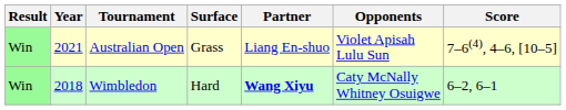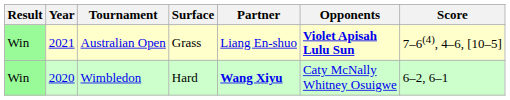 <table class="sortable wikitable">
 <tr>
 <th>Result</th>
 <th>Year</th>
 <th>Tournament</th>
 <th>Surface</th>
 <th>Partner</th>
 <th>Opponents</th>
 <th>Score</th>
 </tr>
 <tr bgcolor=ffffcc>
 <td bgcolor=98fb98>Win</td>
 <td><a href='#'>2021</a></td>
 <td><a href='#'>Australian Open</a></td>
 <td>Grass</td>
 <td> <a href='#'>Liang En-shuo</a></td>
-<td> <a href='#'>Violet Apisah</a> <br>  <a href='#'>Lulu Sun</a></td>
+<td><strong> <a href='#'>Violet Apisah</a> <br>  <a href='#'>Lulu Sun</a></strong></td>
 <td>7–6<sup>(4)</sup>, 4–6, [10–5]</td>
 </tr>
 <tr bgcolor=CCFFCC>
 <td bgcolor=98fb98>Win</td>
-<td><a href='#'>2018</a></td>
+<td><a href='#'>2020</a></td>
 <td><a href='#'>Wimbledon</a></td>
 <td>Hard</td>
 <td><strong> <a href='#'>Wang Xiyu</a></strong></td>
 <td> <a href='#'>Caty McNally</a> <br>  <a href='#'>Whitney Osuigwe</a></td>
 <td>6–2, 6–1</td>
 </tr>
 </table>
